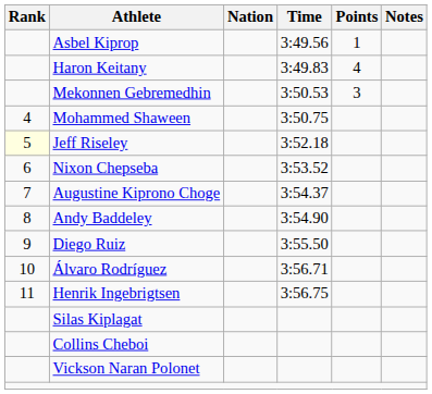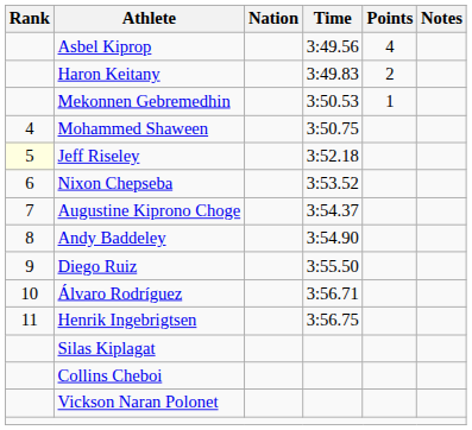 <table class="wikitable mw-datatable sortable" style="text-align:center;">
 <tr>
 <th scope="col" style="width: 10px;">Rank</th>
 <th scope="col">Athlete</th>
 <th scope="col">Nation</th>
 <th scope="col">Time</th>
 <th scope="col">Points</th>
 <th scope="col">Notes</th>
 </tr>
 <tr>
 <td></td>
 <td align="left"><a href='#'>Asbel Kiprop</a></td>
 <td align="left"></td>
 <td>3:49.56</td>
-<td>1</td>
+<td>4</td>
 <td></td>
 </tr>
 <tr>
 <td></td>
 <td align="left"><a href='#'>Haron Keitany</a></td>
 <td align="left"></td>
 <td>3:49.83</td>
-<td>4</td>
+<td>2</td>
 <td></td>
 </tr>
 <tr>
 <td></td>
 <td align="left"><a href='#'>Mekonnen Gebremedhin</a></td>
 <td align="left"></td>
 <td>3:50.53</td>
-<td>3</td>
+<td>1</td>
 <td></td>
 </tr>
 <tr>
 <td>4</td>
 <td align="left"><a href='#'>Mohammed Shaween</a></td>
 <td align="left"></td>
 <td>3:50.75</td>
 <td></td>
 <td><strong></strong></td>
 </tr>
 <tr>
 <td style="background: lightyellow;">5</td>
 <td align="left"><a href='#'>Jeff Riseley</a></td>
 <td align="left"></td>
 <td>3:52.18</td>
 <td></td>
 <td></td>
 </tr>
 <tr>
 <td>6</td>
 <td align="left"><a href='#'>Nixon Chepseba</a></td>
 <td align="left"></td>
 <td>3:53.52</td>
 <td></td>
 <td></td>
 </tr>
 <tr>
 <td>7</td>
 <td align="left"><a href='#'>Augustine Kiprono Choge</a></td>
 <td align="left"></td>
 <td>3:54.37</td>
 <td></td>
 <td></td>
 </tr>
 <tr>
 <td>8</td>
 <td align="left"><a href='#'>Andy Baddeley</a></td>
 <td align="left"></td>
 <td>3:54.90</td>
 <td></td>
 <td></td>
 </tr>
 <tr>
 <td>9</td>
 <td align="left"><a href='#'>Diego Ruiz</a></td>
 <td align="left"></td>
 <td>3:55.50</td>
 <td></td>
 <td></td>
 </tr>
 <tr>
 <td>10</td>
 <td align="left"><a href='#'>Álvaro Rodríguez</a></td>
 <td align="left"></td>
 <td>3:56.71</td>
 <td></td>
 <td></td>
 </tr>
 <tr>
 <td>11</td>
 <td align="left"><a href='#'>Henrik Ingebrigtsen</a></td>
 <td align="left"></td>
 <td>3:56.75</td>
 <td></td>
 <td></td>
 </tr>
 <tr>
 <td></td>
 <td align="left"><a href='#'>Silas Kiplagat</a></td>
 <td align="left"></td>
 <td></td>
 <td></td>
 <td></td>
 </tr>
 <tr>
 <td></td>
 <td align="left"><a href='#'>Collins Cheboi</a></td>
 <td align="left"></td>
 <td></td>
 <td></td>
 <td></td>
 </tr>
 <tr>
 <td></td>
 <td align="left"><a href='#'>Vickson Naran Polonet</a></td>
 <td align="left"></td>
 <td></td>
 <td></td>
 <td></td>
 </tr>
 <tr class="sortbottom">
 <td colspan="6"></td>
 </tr>
 </table>
